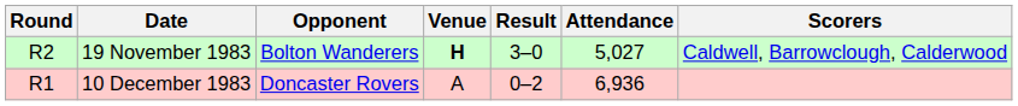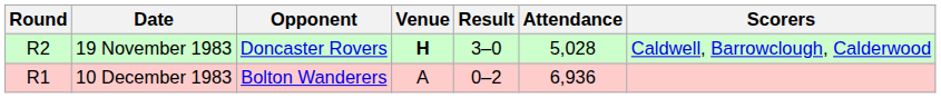 <table class="wikitable" style="font-size:100%; text-align:center">
 <tr>
 <th>Round</th>
 <th>Date</th>
 <th>Opponent</th>
 <th>Venue</th>
 <th>Result</th>
 <th>Attendance</th>
 <th>Scorers</th>
 </tr>
 <tr style="background-color: #CCFFCC;">
 <td>R2</td>
 <td>19 November 1983</td>
-<td><a href='#'>Bolton Wanderers</a></td>
+<td><a href='#'>Doncaster Rovers</a></td>
 <td><strong>H</strong></td>
 <td>3–0</td>
-<td>5,027</td>
+<td>5,028</td>
 <td><a href='#'>Caldwell</a>, <a href='#'>Barrowclough</a>, <a href='#'>Calderwood</a></td>
 </tr>
 <tr style="background-color: #FFCCCC;">
 <td>R1</td>
 <td>10 December 1983</td>
-<td><a href='#'>Doncaster Rovers</a></td>
+<td><a href='#'>Bolton Wanderers</a></td>
 <td>A</td>
 <td>0–2</td>
 <td>6,936</td>
 <td></td>
 </tr>
 </table>
